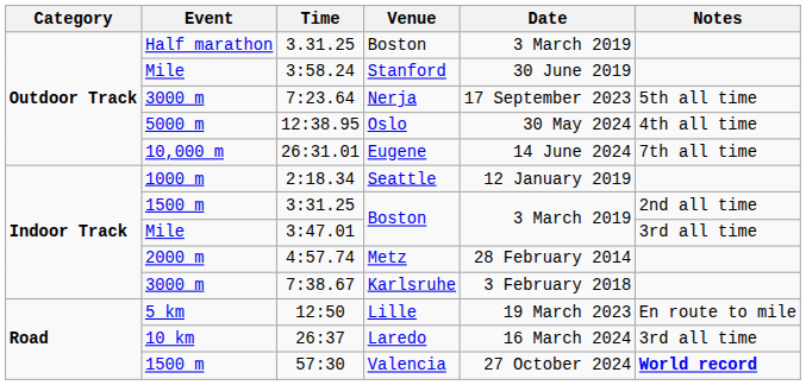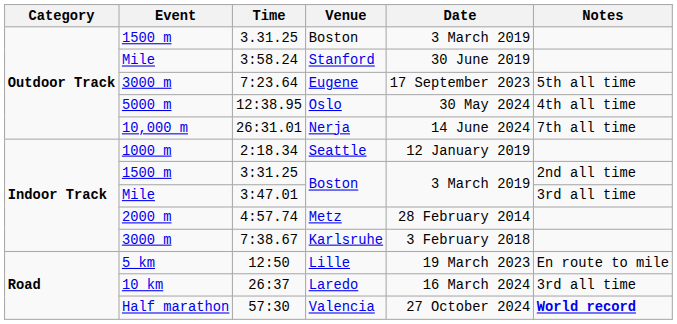 <table class="wikitable">
 <tr>
 <th>Category</th>
 <th>Event</th>
 <th>Time</th>
 <th>Venue</th>
 <th>Date</th>
 <th>Notes</th>
 </tr>
 <tr>
 <td rowspan="5"><strong>Outdoor Track</strong></td>
-<td><a href='#'>Half marathon</a></td>
+<td><a href='#'>1500 m</a></td>
 <td align="center">3.31.25</td>
 <td>Boston</td>
 <td align="right">3 March 2019</td>
 <td></td>
 </tr>
 <tr>
 <td><a href='#'>Mile</a></td>
 <td align="center">3:58.24</td>
 <td><a href='#'>Stanford</a></td>
 <td align="right">30 June 2019</td>
 <td></td>
 </tr>
 <tr>
 <td><a href='#'>3000 m</a></td>
 <td align="center">7:23.64</td>
-<td><a href='#'>Nerja</a></td>
+<td><a href='#'>Eugene</a></td>
 <td align="right">17 September 2023</td>
 <td>5th all time</td>
 </tr>
 <tr>
 <td><a href='#'>5000 m</a></td>
 <td align="center">12:38.95</td>
 <td><a href='#'>Oslo</a></td>
 <td align="right">30 May 2024</td>
 <td>4th all time</td>
 </tr>
 <tr>
 <td><a href='#'>10,000 m</a></td>
 <td align="center">26:31.01</td>
-<td><a href='#'>Eugene</a></td>
+<td><a href='#'>Nerja</a></td>
 <td align="right">14 June 2024</td>
 <td>7th all time</td>
 </tr>
 <tr>
 <td rowspan="5"><strong>Indoor Track</strong></td>
 <td><a href='#'>1000 m</a></td>
 <td align="center">2:18.34</td>
 <td><a href='#'>Seattle</a></td>
 <td align="right">12 January 2019</td>
 <td></td>
 </tr>
 <tr>
 <td><a href='#'>1500 m</a></td>
 <td align="center">3:31.25</td>
 <td rowspan="2"><a href='#'>Boston</a></td>
 <td rowspan="2" align="right">3 March 2019</td>
 <td>2nd all time</td>
 </tr>
 <tr>
 <td><a href='#'>Mile</a></td>
 <td align="center">3:47.01</td>
 <td>3rd all time</td>
 </tr>
 <tr>
 <td><a href='#'>2000 m</a></td>
 <td align="center">4:57.74</td>
 <td><a href='#'>Metz</a></td>
 <td align="right">28 February 2014</td>
 <td></td>
 </tr>
 <tr>
 <td><a href='#'>3000 m</a></td>
 <td align="center">7:38.67</td>
 <td><a href='#'>Karlsruhe</a></td>
 <td align="right">3 February 2018</td>
 <td></td>
 </tr>
 <tr>
 <td rowspan="3"><strong>Road</strong></td>
 <td><a href='#'>5 km</a></td>
 <td align="center">12:50</td>
 <td><a href='#'>Lille</a></td>
 <td align="right">19 March 2023</td>
 <td>En route to mile</td>
 </tr>
 <tr>
 <td><a href='#'>10 km</a></td>
 <td align="center">26:37</td>
 <td><a href='#'>Laredo</a></td>
 <td align="right">16 March 2024</td>
 <td>3rd all time</td>
 </tr>
 <tr>
-<td><a href='#'>1500 m</a></td>
+<td><a href='#'>Half marathon</a></td>
 <td align="center">57:30</td>
 <td><a href='#'>Valencia</a></td>
 <td align="right">27 October 2024</td>
 <td><strong><a href='#'>World record</a></strong></td>
 </tr>
 </table>
